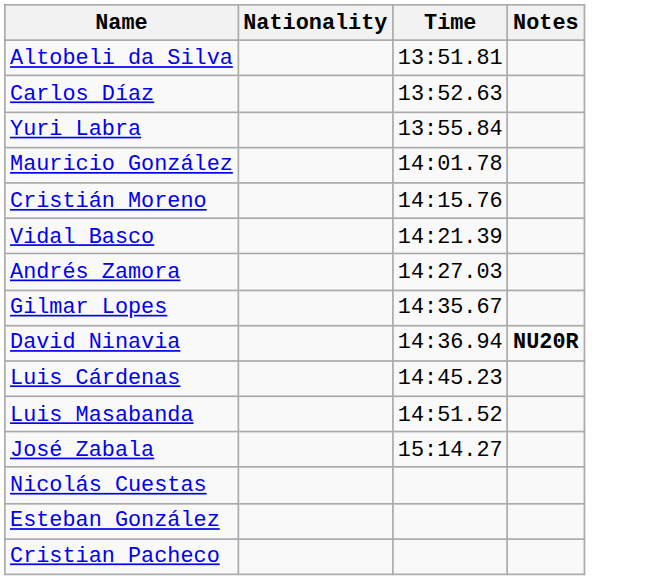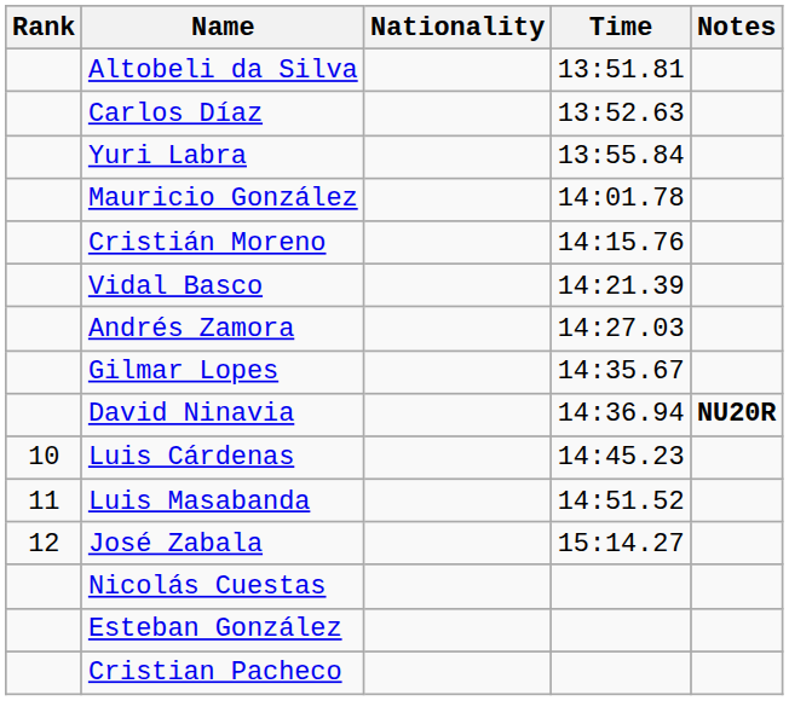 <table class="wikitable sortable" style="text-align:center">
 <tr>
+<th>Rank</th>
 <th>Name</th>
 <th>Nationality</th>
 <th>Time</th>
 <th>Notes</th>
 </tr>
 <tr>
+<td></td>
 <td align=left><a href='#'>Altobeli da Silva</a></td>
 <td align=left></td>
 <td>13:51.81</td>
 <td></td>
 </tr>
 <tr>
+<td></td>
 <td align=left><a href='#'>Carlos Díaz</a></td>
 <td align=left></td>
 <td>13:52.63</td>
 <td></td>
 </tr>
 <tr>
+<td></td>
 <td align=left><a href='#'>Yuri Labra</a></td>
 <td align=left></td>
 <td>13:55.84</td>
 <td></td>
 </tr>
 <tr>
+<td></td>
 <td align=left><a href='#'>Mauricio González</a></td>
 <td align=left></td>
 <td>14:01.78</td>
 <td></td>
 </tr>
 <tr>
+<td></td>
 <td align=left><a href='#'>Cristián Moreno</a></td>
 <td align=left></td>
 <td>14:15.76</td>
 <td></td>
 </tr>
 <tr>
+<td></td>
 <td align=left><a href='#'>Vidal Basco</a></td>
 <td align=left></td>
 <td>14:21.39</td>
 <td></td>
 </tr>
 <tr>
+<td></td>
 <td align=left><a href='#'>Andrés Zamora</a></td>
 <td align=left></td>
 <td>14:27.03</td>
 <td></td>
 </tr>
 <tr>
+<td></td>
 <td align=left><a href='#'>Gilmar Lopes</a></td>
 <td align=left></td>
 <td>14:35.67</td>
 <td></td>
 </tr>
 <tr>
+<td></td>
 <td align=left><a href='#'>David Ninavia</a></td>
 <td align=left></td>
 <td>14:36.94</td>
 <td><strong>NU20R</strong></td>
 </tr>
 <tr>
+<td>10</td>
 <td align=left><a href='#'>Luis Cárdenas</a></td>
 <td align=left></td>
 <td>14:45.23</td>
 <td></td>
 </tr>
 <tr>
+<td>11</td>
 <td align=left><a href='#'>Luis Masabanda</a></td>
 <td align=left></td>
 <td>14:51.52</td>
 <td></td>
 </tr>
 <tr>
+<td>12</td>
 <td align=left><a href='#'>José Zabala</a></td>
 <td align=left></td>
 <td>15:14.27</td>
 <td></td>
 </tr>
 <tr>
+<td></td>
 <td align=left><a href='#'>Nicolás Cuestas</a></td>
 <td align=left></td>
 <td></td>
 <td></td>
 </tr>
 <tr>
+<td></td>
 <td align=left><a href='#'>Esteban González</a></td>
 <td align=left></td>
 <td></td>
 <td></td>
 </tr>
 <tr>
+<td></td>
 <td align=left><a href='#'>Cristian Pacheco</a></td>
 <td align=left></td>
 <td></td>
 <td></td>
 </tr>
 </table>
